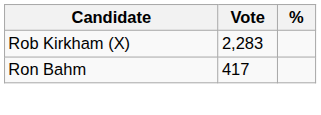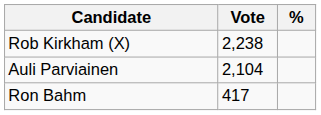 <table class="wikitable">
 <tr>
 <th bgcolor="#DDDDFF" width="200px">Candidate</th>
 <th bgcolor="#DDDDFF" width="50px">Vote</th>
 <th bgcolor="#DDDDFF" width="30px">%</th>
 </tr>
 <tr>
 <td>Rob Kirkham (X)</td>
-<td>2,283</td>
+<td>2,238</td>
+<td></td>
+</tr>
+<tr>
+<td>Auli Parviainen</td>
+<td>2,104</td>
 <td></td>
 </tr>
 <tr>
 <td>Ron Bahm</td>
 <td>417</td>
 <td></td>
 </tr>
 </table>
